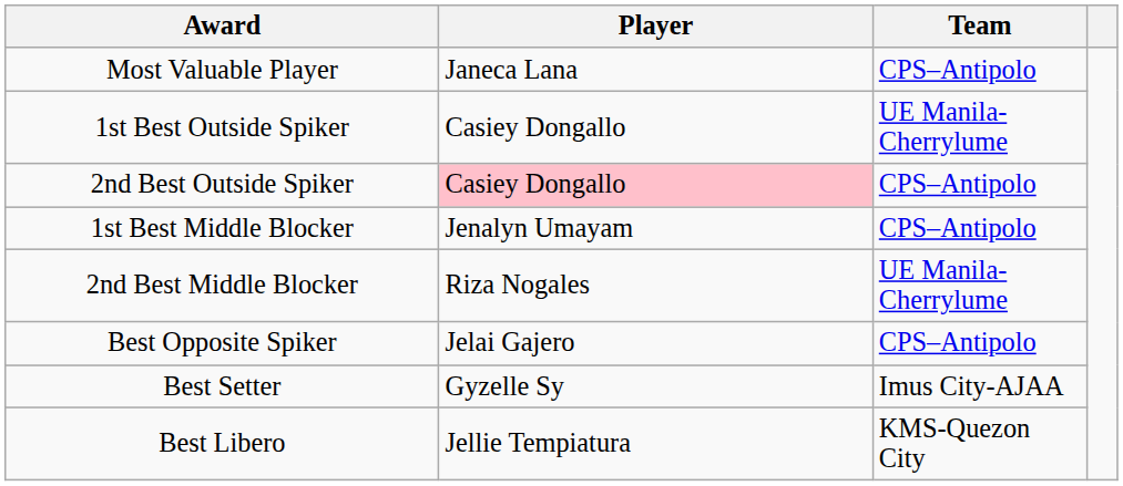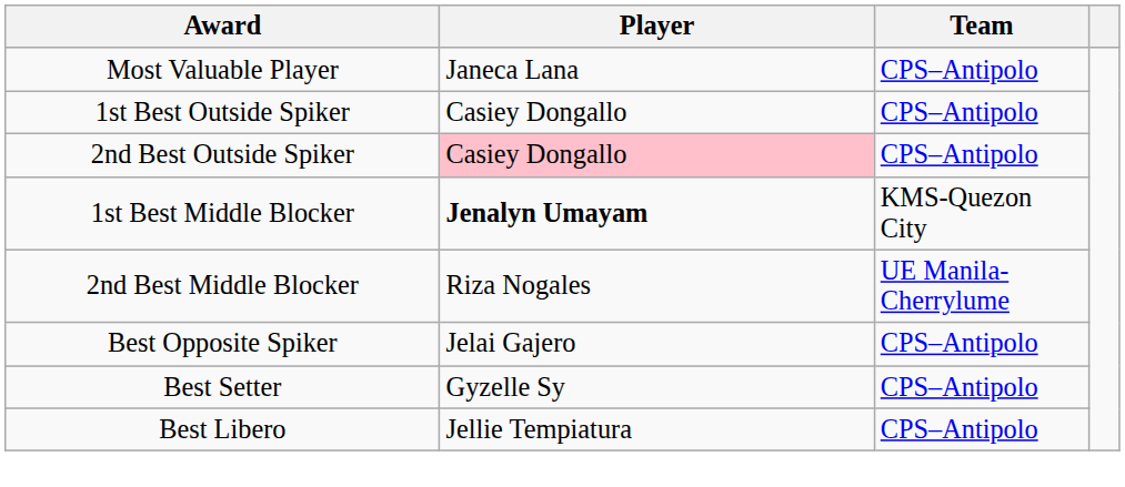 <table class="wikitable">
 <tr>
 <th width=250>Award</th>
 <th width=250>Player</th>
 <th width=120>Team</th>
 <th width=10></th>
 </tr>
 <tr>
 <td style="text-align:center">Most Valuable Player</td>
 <td>Janeca Lana</td>
 <td><a href='#'>CPS–Antipolo</a></td>
 <td rowspan="8"></td>
 </tr>
 <tr>
 <td style="text-align:center">1st Best Outside Spiker</td>
 <td>Casiey Dongallo</td>
-<td><a href='#'>UE Manila-Cherrylume</a></td>
+<td><a href='#'>CPS–Antipolo</a></td>
 </tr>
 <tr>
 <td style="text-align:center">2nd Best Outside Spiker</td>
 <td style="background: pink;">Casiey Dongallo</td>
 <td><a href='#'>CPS–Antipolo</a></td>
 </tr>
 <tr>
 <td style="text-align:center">1st Best Middle Blocker</td>
-<td>Jenalyn Umayam</td>
-<td><a href='#'>CPS–Antipolo</a></td>
+<td><strong>Jenalyn Umayam</strong></td>
+<td>KMS-Quezon City</td>
 </tr>
 <tr>
 <td style="text-align:center">2nd Best Middle Blocker</td>
 <td>Riza Nogales</td>
 <td><a href='#'>UE Manila-Cherrylume</a></td>
 </tr>
 <tr>
 <td style="text-align:center">Best Opposite Spiker</td>
 <td>Jelai Gajero</td>
 <td><a href='#'>CPS–Antipolo</a></td>
 </tr>
 <tr>
 <td style="text-align:center">Best Setter</td>
 <td>Gyzelle Sy</td>
-<td>Imus City-AJAA</td>
+<td><a href='#'>CPS–Antipolo</a></td>
 </tr>
 <tr>
 <td style="text-align:center">Best Libero</td>
 <td>Jellie Tempiatura</td>
-<td>KMS-Quezon City</td>
+<td><a href='#'>CPS–Antipolo</a></td>
 </tr>
 </table>
